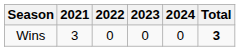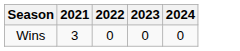 <table class=wikitable>
 <tr>
 <th>Season</th>
 <th>2021</th>
 <th>2022</th>
 <th>2023</th>
 <th>2024</th>
-<th><strong>Total</strong></th>
 </tr>
 <tr align=center>
 <td>Wins</td>
 <td>3</td>
 <td>0</td>
 <td>0</td>
 <td>0</td>
-<td><strong>3</strong></td>
 </tr>
 </table>
